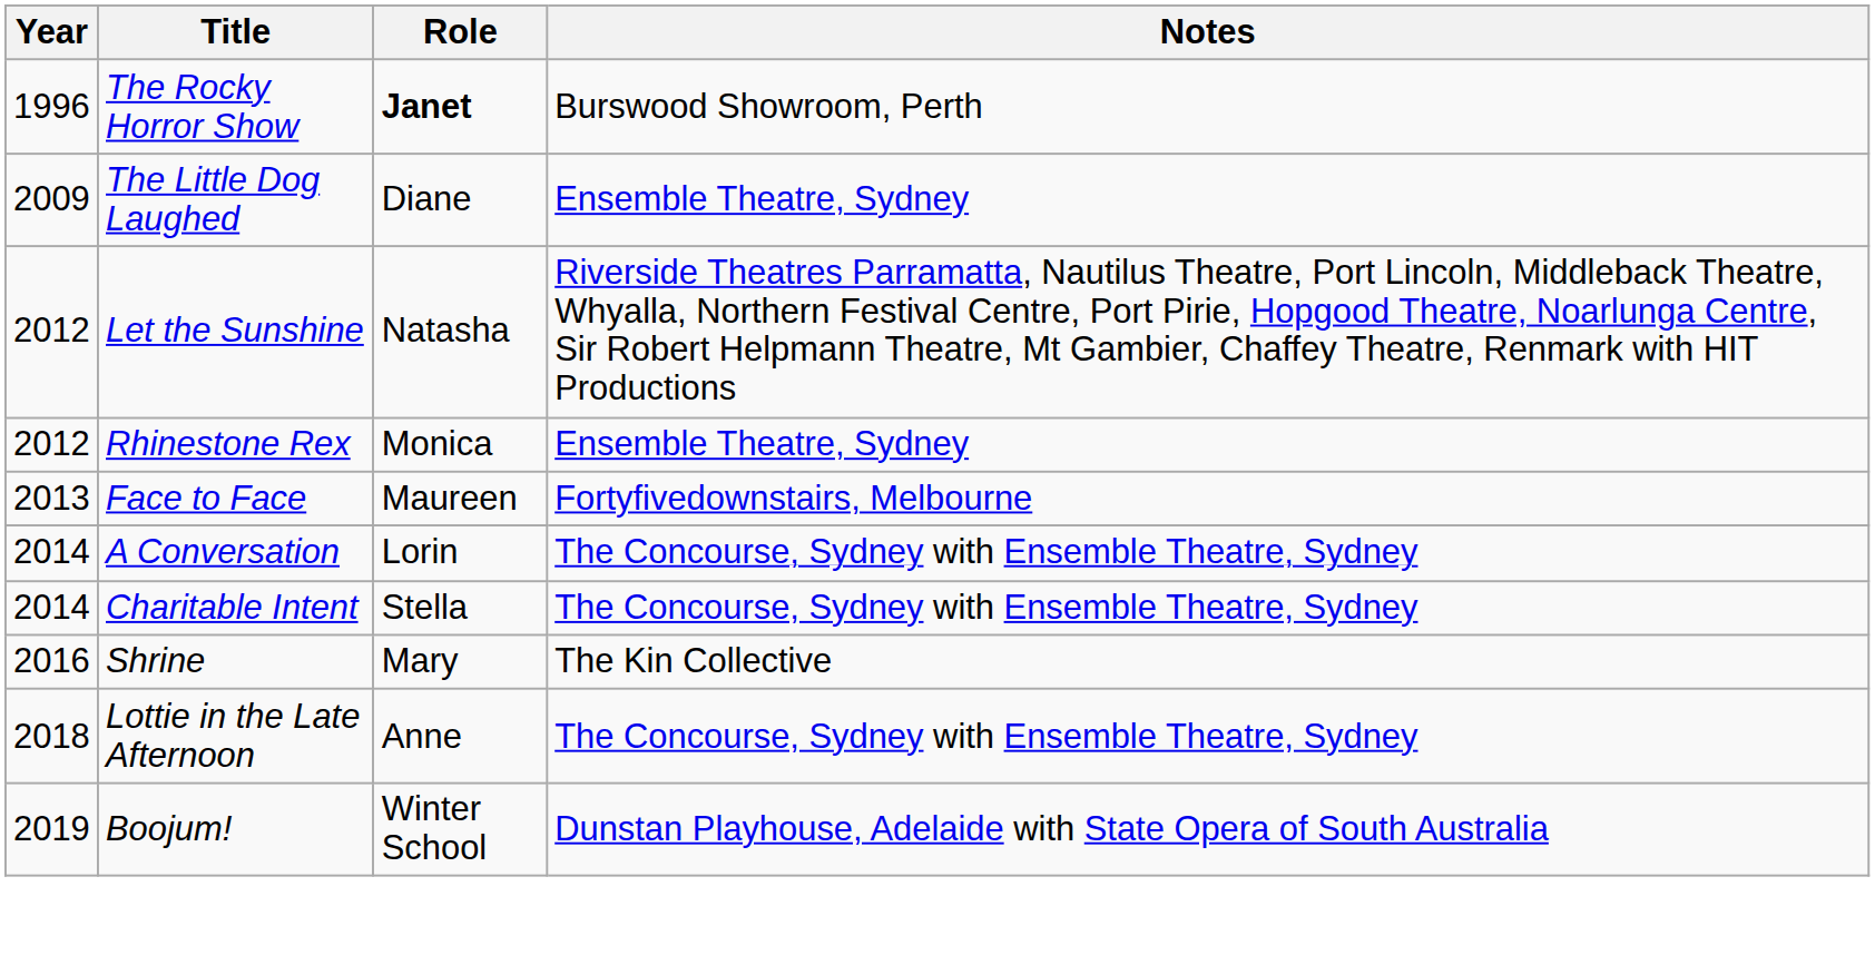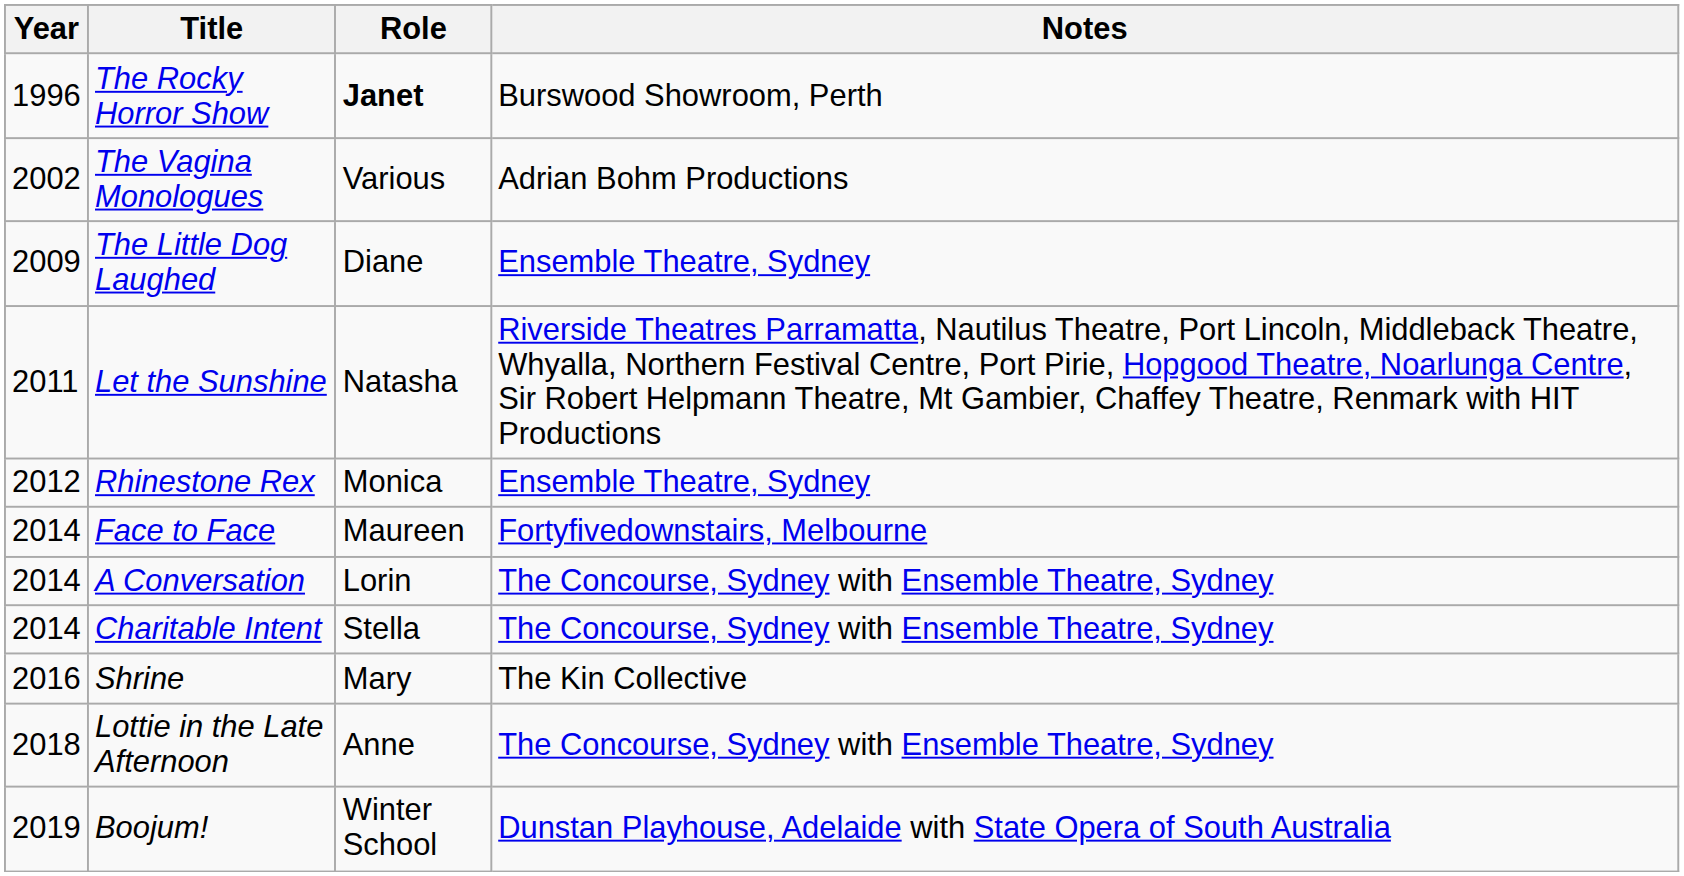 <table class="wikitable">
 <tr>
 <th>Year</th>
 <th>Title</th>
 <th>Role</th>
 <th>Notes</th>
 </tr>
 <tr>
 <td>1996</td>
 <td><em><a href='#'>The Rocky Horror Show</a></em></td>
 <td><strong>Janet</strong></td>
 <td>Burswood Showroom, Perth</td>
 </tr>
 <tr>
+<td>2002</td>
+<td><em><a href='#'>The Vagina Monologues</a></em></td>
+<td>Various</td>
+<td>Adrian Bohm Productions</td>
+</tr>
+<tr>
 <td>2009</td>
 <td><em><a href='#'>The Little Dog Laughed</a></em></td>
 <td>Diane</td>
 <td><a href='#'>Ensemble Theatre, Sydney</a></td>
 </tr>
 <tr>
-<td>2012</td>
+<td>2011</td>
 <td><em><a href='#'>Let the Sunshine</a></em></td>
 <td>Natasha</td>
 <td><a href='#'>Riverside Theatres Parramatta</a>, Nautilus Theatre, Port Lincoln, Middleback Theatre, Whyalla, Northern Festival Centre, Port Pirie, <a href='#'>Hopgood Theatre, Noarlunga Centre</a>, Sir Robert Helpmann Theatre, Mt Gambier, Chaffey Theatre, Renmark with HIT Productions</td>
 </tr>
 <tr>
 <td>2012</td>
 <td><em><a href='#'>Rhinestone Rex</a></em></td>
 <td>Monica</td>
 <td><a href='#'>Ensemble Theatre, Sydney</a></td>
 </tr>
 <tr>
-<td>2013</td>
+<td>2014</td>
 <td><em><a href='#'>Face to Face</a></em></td>
 <td>Maureen</td>
 <td><a href='#'>Fortyfivedownstairs, Melbourne</a></td>
 </tr>
 <tr>
 <td>2014</td>
 <td><em><a href='#'>A Conversation</a></em></td>
 <td>Lorin</td>
 <td><a href='#'>The Concourse, Sydney</a> with <a href='#'>Ensemble Theatre, Sydney</a></td>
 </tr>
 <tr>
 <td>2014</td>
 <td><em><a href='#'>Charitable Intent</a></em></td>
 <td>Stella</td>
 <td><a href='#'>The Concourse, Sydney</a> with <a href='#'>Ensemble Theatre, Sydney</a></td>
 </tr>
 <tr>
 <td>2016</td>
 <td><em>Shrine</em></td>
 <td>Mary</td>
 <td>The Kin Collective</td>
 </tr>
 <tr>
 <td>2018</td>
 <td><em>Lottie in the Late Afternoon</em></td>
 <td>Anne</td>
 <td><a href='#'>The Concourse, Sydney</a> with <a href='#'>Ensemble Theatre, Sydney</a></td>
 </tr>
 <tr>
 <td>2019</td>
 <td><em>Boojum!</em></td>
 <td>Winter School</td>
 <td><a href='#'>Dunstan Playhouse, Adelaide</a> with <a href='#'>State Opera of South Australia</a></td>
 </tr>
 </table>
